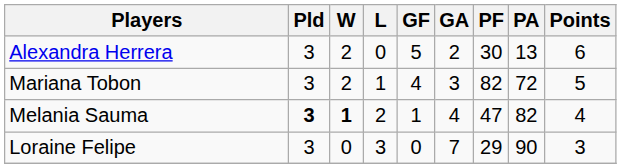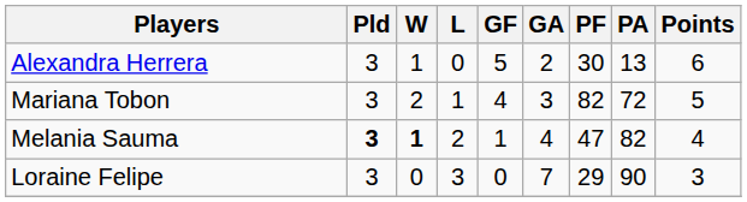 <table class=wikitable style="text-align:center">
 <tr>
 <th width=220>Players</th>
 <th width=20>Pld</th>
 <th width=20>W</th>
 <th width=20>L</th>
 <th width=20>GF</th>
 <th width=20>GA</th>
 <th width=20>PF</th>
 <th width=20>PA</th>
 <th width=50>Points</th>
 </tr>
 <tr>
 <td align=left> <a href='#'>Alexandra Herrera</a></td>
 <td>3</td>
-<td>2</td>
+<td>1</td>
 <td>0</td>
 <td>5</td>
 <td>2</td>
 <td>30</td>
 <td>13</td>
 <td>6</td>
 </tr>
 <tr>
 <td align=left> Mariana Tobon</td>
 <td>3</td>
 <td>2</td>
 <td>1</td>
 <td>4</td>
 <td>3</td>
 <td>82</td>
 <td>72</td>
 <td>5</td>
 </tr>
 <tr>
 <td align=left> Melania Sauma</td>
 <td><strong>3</strong></td>
 <td><strong>1</strong></td>
 <td>2</td>
 <td>1</td>
 <td>4</td>
 <td>47</td>
 <td>82</td>
 <td>4</td>
 </tr>
 <tr>
 <td align=left> Loraine Felipe</td>
 <td>3</td>
 <td>0</td>
 <td>3</td>
 <td>0</td>
 <td>7</td>
 <td>29</td>
 <td>90</td>
 <td>3</td>
 </tr>
 <tr>
 </tr>
 </table>
